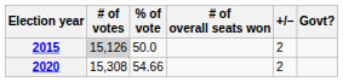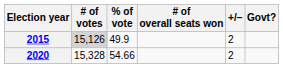 <table class=wikitable>
 <tr>
 <th>Election year</th>
 <th># of<br>votes</th>
 <th>% of<br>vote</th>
 <th># of<br>overall seats won</th>
 <th>+/–</th>
 <th>Govt?</th>
 </tr>
 <tr>
 <th><a href='#'>2015</a></th>
 <td style="background: lightgrey;">15,126</td>
-<td>50.0</td>
+<td>49.9</td>
 <td></td>
 <td>2</td>
 <td></td>
 </tr>
 <tr>
 <th><a href='#'>2020</a></th>
-<td>15,308</td>
+<td>15,328</td>
 <td>54.66</td>
 <td></td>
 <td>2</td>
 <td></td>
 </tr>
 </table>
